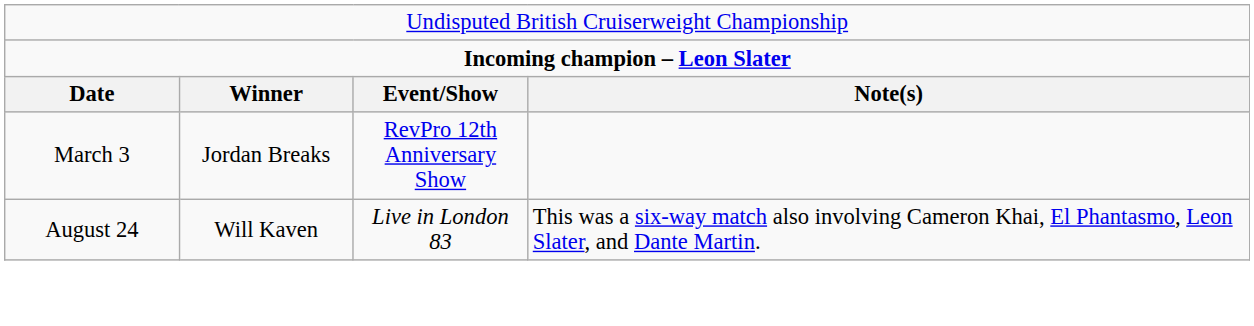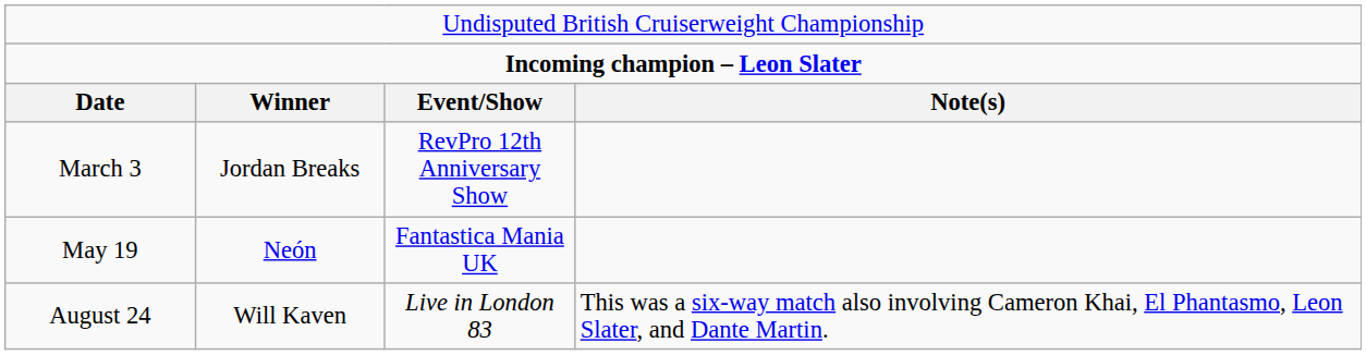 <table class="wikitable" style="text-align:center; width:100%;">
 <tr>
 <td colspan="4" style="text-align: center;"><a href='#'>Undisputed British Cruiserweight Championship</a></td>
 </tr>
 <tr>
 <td colspan="4" style="text-align: center;"><strong>Incoming champion – <a href='#'>Leon Slater</a></strong></td>
 </tr>
 <tr>
 <th width=14%>Date</th>
 <th width=14%>Winner</th>
 <th width=14%>Event/Show</th>
 <th width=58%>Note(s)</th>
 </tr>
 <tr>
 <td>March 3</td>
 <td>Jordan Breaks</td>
 <td><a href='#'>RevPro 12th Anniversary Show</a></td>
 <td></td>
 </tr>
 <tr>
+<td>May 19</td>
+<td><a href='#'>Neón</a></td>
+<td><a href='#'>Fantastica Mania UK</a><br></td>
+<td></td>
+</tr>
+<tr>
 <td>August 24</td>
 <td>Will Kaven</td>
 <td><em>Live in London 83</em></td>
 <td align=left>This was a <a href='#'>six-way match</a> also involving Cameron Khai, <a href='#'>El Phantasmo</a>, <a href='#'>Leon Slater</a>, and <a href='#'>Dante Martin</a>.</td>
 </tr>
 </table>
